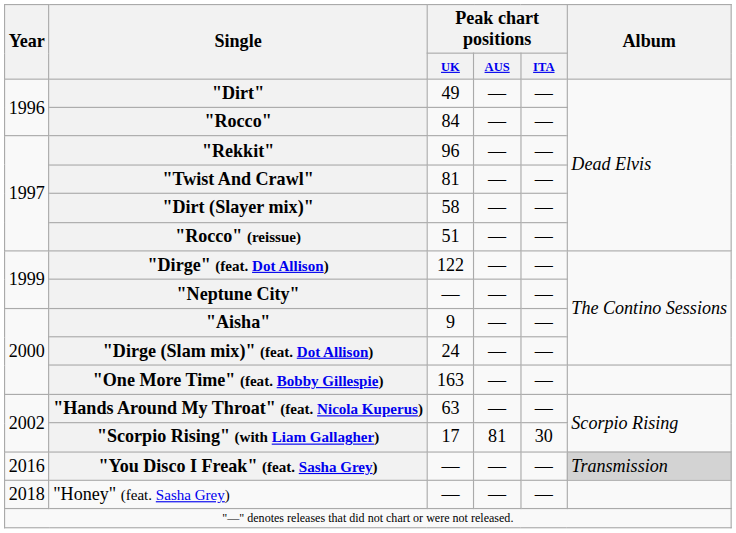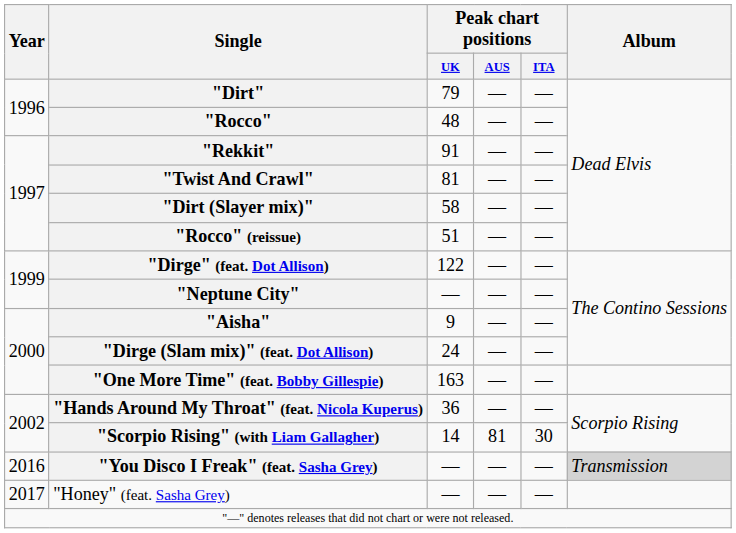 <table class="wikitable plainrowheaders" style="text-align:center;">
 <tr>
 <th rowspan="2">Year</th>
 <th rowspan="2">Single</th>
 <th colspan="3">Peak chart positions</th>
 <th rowspan="2">Album</th>
 </tr>
 <tr style="font-size:smaller;">
 <th width="35"><small><a href='#'>UK</a></small><br></th>
 <th width="35"><small><a href='#'>AUS</a></small><br></th>
 <th width="35"><small><a href='#'>ITA</a></small><br></th>
 </tr>
 <tr>
 <td rowspan="2">1996</td>
 <th scope="row">"Dirt"</th>
-<td>49</td>
+<td>79</td>
 <td>—</td>
 <td>—</td>
 <td align="left" rowspan="6"><em>Dead Elvis</em></td>
 </tr>
 <tr>
 <th scope="row">"Rocco"</th>
-<td>84</td>
+<td>48</td>
 <td>—</td>
 <td>—</td>
 </tr>
 <tr>
 <td rowspan="4">1997</td>
 <th scope="row">"Rekkit"</th>
-<td>96</td>
+<td>91</td>
 <td>—</td>
 <td>—</td>
 </tr>
 <tr>
 <th scope="row">"Twist And Crawl"</th>
 <td>81</td>
 <td>—</td>
 <td>—</td>
 </tr>
 <tr>
 <th scope="row">"Dirt (Slayer mix)"</th>
 <td>58</td>
 <td>—</td>
 <td>—</td>
 </tr>
 <tr>
 <th scope="row">"Rocco" <small>(reissue)</small></th>
 <td>51</td>
 <td>—</td>
 <td>—</td>
 </tr>
 <tr>
 <td rowspan="2">1999</td>
 <th scope="row">"Dirge" <small>(feat. <a href='#'>Dot Allison</a>)</small></th>
 <td>122</td>
 <td>—</td>
 <td>—</td>
 <td align="left" rowspan="4"><em>The Contino Sessions</em></td>
 </tr>
 <tr>
 <th scope="row">"Neptune City"</th>
 <td>—</td>
 <td>—</td>
 <td>—</td>
 </tr>
 <tr>
 <td rowspan="3">2000</td>
 <th scope="row">"Aisha"</th>
 <td>9</td>
 <td>—</td>
 <td>—</td>
 </tr>
 <tr>
 <th scope="row">"Dirge (Slam mix)" <small>(feat. <a href='#'>Dot Allison</a>)</small></th>
 <td>24</td>
 <td>—</td>
 <td>—</td>
 </tr>
 <tr>
 <th scope="row">"One More Time" <small>(feat. <a href='#'>Bobby Gillespie</a>)</small></th>
 <td>163</td>
 <td>—</td>
 <td>—</td>
 <td></td>
 </tr>
 <tr>
 <td rowspan="2">2002</td>
 <th scope="row">"Hands Around My Throat" <small>(feat. <a href='#'>Nicola Kuperus</a>)</small></th>
-<td>63</td>
+<td>36</td>
 <td>—</td>
 <td>—</td>
 <td align="left" rowspan="2"><em>Scorpio Rising</em></td>
 </tr>
 <tr>
 <th scope="row">"Scorpio Rising" <small>(with <a href='#'>Liam Gallagher</a>)</small></th>
-<td>17</td>
+<td>14</td>
 <td>81</td>
 <td>30</td>
 </tr>
 <tr>
 <td rowspan="1">2016</td>
 <th scope="row">"You Disco I Freak" <small>(feat. <a href='#'>Sasha Grey</a>)</small></th>
 <td>—</td>
 <td>—</td>
 <td>—</td>
 <td align="left" rowspan="1" style="background: lightgrey;"><em>Transmission</em></td>
 </tr>
 <tr>
-<td rowspan="1">2018</td>
+<td rowspan="1">2017</td>
 <td align="left">"Honey" <small>(feat. <a href='#'>Sasha Grey</a>)</small></td>
 <td>—</td>
 <td>—</td>
 <td>—</td>
 <td></td>
 </tr>
 <tr>
 <td align="center" colspan="8" style="font-size:8pt">"—" denotes releases that did not chart or were not released.</td>
 </tr>
 </table>
